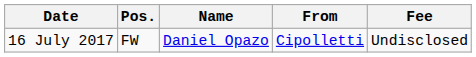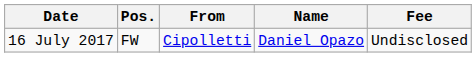 <table class="wikitable">
 <tr>
 <th>Date</th>
 <th>Pos.</th>
+<th>From</th>
 <th>Name</th>
-<th>From</th>
 <th>Fee</th>
 </tr>
 <tr>
 <td>16 July 2017</td>
 <td>FW</td>
+<td> <a href='#'>Cipolletti</a></td>
 <td> <a href='#'>Daniel Opazo</a></td>
-<td> <a href='#'>Cipolletti</a></td>
 <td>Undisclosed</td>
 </tr>
 </table>
